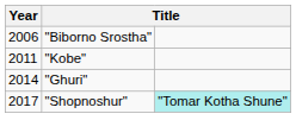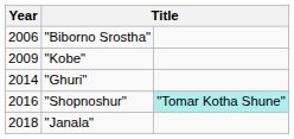 <table class            = "wikitable">
 <tr>
 <th>Year</th>
 <th colspan="2">Title</th>
 </tr>
 <tr>
 <td>2006</td>
 <td>"Biborno Srostha"</td>
 <td></td>
 </tr>
 <tr>
-<td>2011</td>
+<td>2009</td>
 <td>"Kobe"</td>
 <td></td>
 </tr>
 <tr>
 <td>2014</td>
 <td>"Ghuri"</td>
 <td></td>
 </tr>
 <tr>
-<td>2017</td>
+<td>2016</td>
 <td>"Shopnoshur"</td>
 <td style="background: paleturquoise;">"Tomar Kotha Shune"</td>
 </tr>
+<tr>
+<td>2018</td>
+<td>"Janala"</td>
+<td></td>
+</tr>
 </table>
